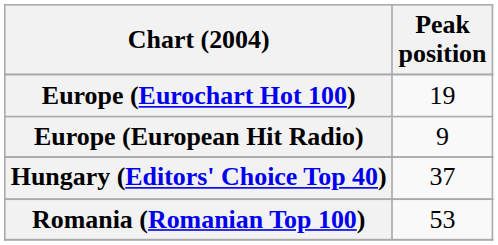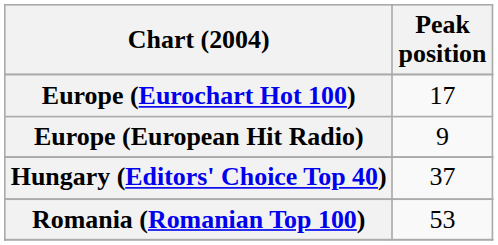 <table class="wikitable sortable plainrowheaders" style="text-align:center">
 <tr>
 <th scope="col">Chart (2004)</th>
 <th scope="col">Peak<br>position</th>
 </tr>
 <tr>
 </tr>
 <tr>
 </tr>
 <tr>
 </tr>
 <tr>
 </tr>
 <tr>
 </tr>
 <tr>
 </tr>
 <tr>
 <th scope="row">Europe (<a href='#'>Eurochart Hot 100</a>)</th>
-<td>19</td>
+<td>17</td>
 </tr>
 <tr>
 <th scope="row">Europe (European Hit Radio)</th>
 <td>9</td>
 </tr>
 <tr>
 </tr>
 <tr>
 <th scope="row">Hungary (<a href='#'>Editors' Choice Top 40</a>)</th>
 <td>37</td>
 </tr>
 <tr>
 </tr>
 <tr>
 </tr>
 <tr>
 </tr>
 <tr>
 </tr>
 <tr>
 <th scope="row">Romania (<a href='#'>Romanian Top 100</a>)</th>
 <td>53</td>
 </tr>
 <tr>
 </tr>
 <tr>
 </tr>
 <tr>
 </tr>
 <tr>
 </tr>
 <tr>
 </tr>
 </table>
